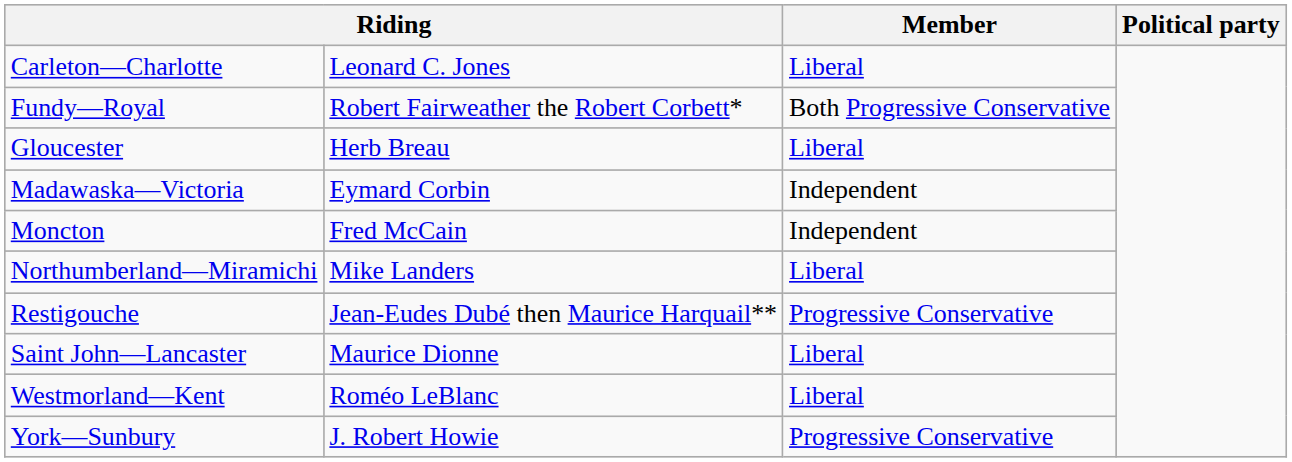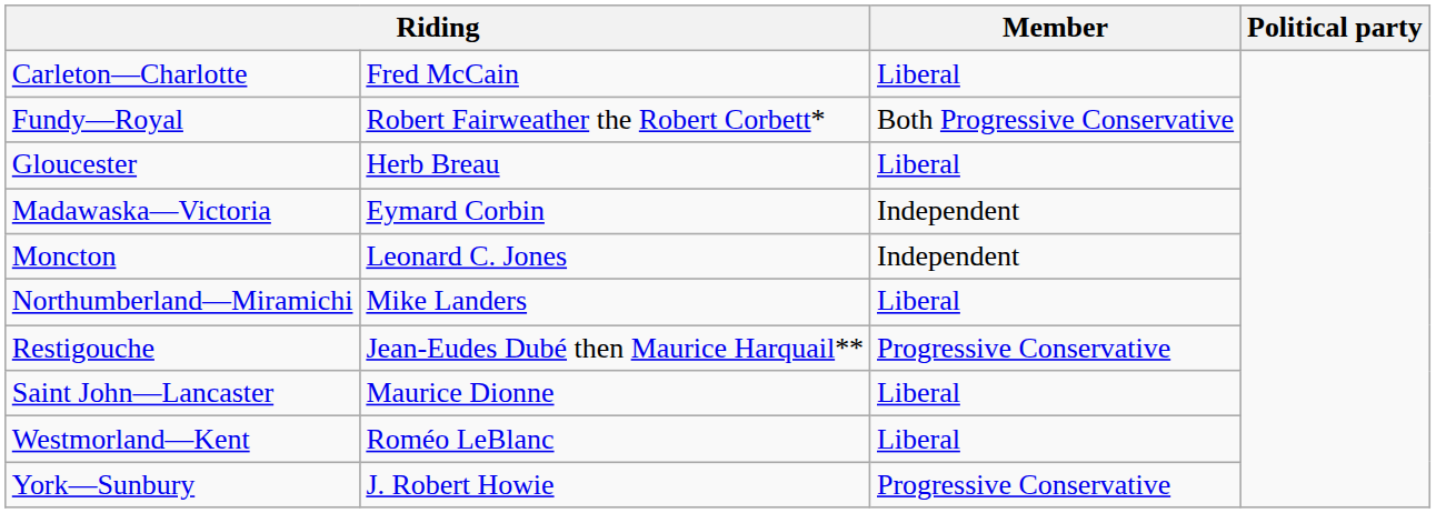 <table class="wikitable">
 <tr>
 <th colspan="2">Riding</th>
 <th>Member</th>
 <th>Political party</th>
 </tr>
 <tr>
 <td><a href='#'>Carleton—Charlotte</a></td>
-<td><a href='#'>Leonard C. Jones</a></td>
+<td><a href='#'>Fred McCain</a></td>
 <td><a href='#'>Liberal</a></td>
 </tr>
 <tr>
 <td><a href='#'>Fundy—Royal</a></td>
 <td><a href='#'>Robert Fairweather</a> the <a href='#'>Robert Corbett</a>*</td>
 <td>Both <a href='#'>Progressive Conservative</a></td>
 </tr>
 <tr>
 <td><a href='#'>Gloucester</a></td>
 <td><a href='#'>Herb Breau</a></td>
 <td><a href='#'>Liberal</a></td>
 </tr>
 <tr>
 <td><a href='#'>Madawaska—Victoria</a></td>
 <td><a href='#'>Eymard Corbin</a></td>
 <td>Independent</td>
 </tr>
 <tr>
 <td><a href='#'>Moncton</a></td>
-<td><a href='#'>Fred McCain</a></td>
+<td><a href='#'>Leonard C. Jones</a></td>
 <td>Independent</td>
 </tr>
 <tr>
 <td><a href='#'>Northumberland—Miramichi</a></td>
 <td><a href='#'>Mike Landers</a></td>
 <td><a href='#'>Liberal</a></td>
 </tr>
 <tr>
 <td><a href='#'>Restigouche</a></td>
 <td><a href='#'>Jean-Eudes Dubé</a> then <a href='#'>Maurice Harquail</a>**</td>
 <td><a href='#'>Progressive Conservative</a></td>
 </tr>
 <tr>
 <td><a href='#'>Saint John—Lancaster</a></td>
 <td><a href='#'>Maurice Dionne</a></td>
 <td><a href='#'>Liberal</a></td>
 </tr>
 <tr>
 <td><a href='#'>Westmorland—Kent</a></td>
 <td><a href='#'>Roméo LeBlanc</a></td>
 <td><a href='#'>Liberal</a></td>
 </tr>
 <tr>
 <td><a href='#'>York—Sunbury</a></td>
 <td><a href='#'>J. Robert Howie</a></td>
 <td><a href='#'>Progressive Conservative</a></td>
 </tr>
 </table>
